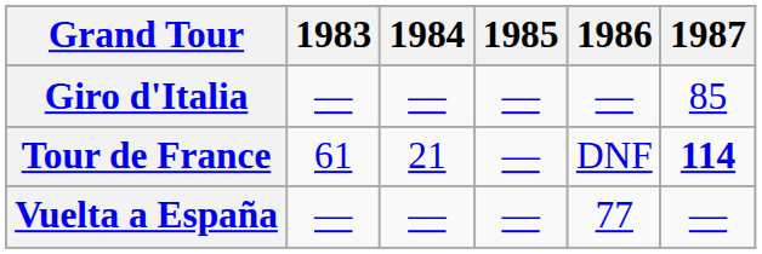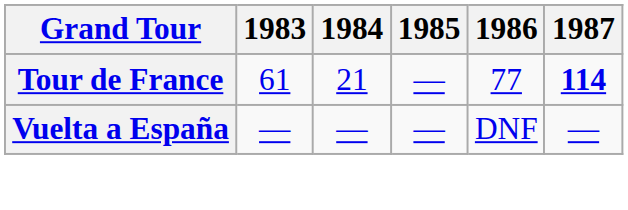 <table class="wikitable plainrowheaders">
 <tr>
 <th scope="col"><a href='#'>Grand Tour</a></th>
 <th scope="col">1983</th>
 <th scope="col">1984</th>
 <th scope="col">1985</th>
 <th scope="col">1986</th>
 <th scope="col">1987</th>
 </tr>
 <tr style="text-align:center;">
-<th scope="row"> <a href='#'>Giro d'Italia</a></th>
-<td><a href='#'>—</a></td>
-<td><a href='#'>—</a></td>
-<td><a href='#'>—</a></td>
-<td><a href='#'>—</a></td>
-<td><a href='#'>85</a></td>
-</tr>
-<tr style="text-align:center;">
 <th scope="row"> <a href='#'>Tour de France</a></th>
 <td><a href='#'>61</a></td>
 <td><a href='#'>21</a></td>
 <td><a href='#'>—</a></td>
-<td><a href='#'>DNF</a></td>
+<td><a href='#'>77</a></td>
 <td><strong><a href='#'>114</a></strong></td>
 </tr>
 <tr style="text-align:center;">
 <th scope="row"> <a href='#'>Vuelta a España</a></th>
 <td><a href='#'>—</a></td>
 <td><a href='#'>—</a></td>
 <td><a href='#'>—</a></td>
-<td><a href='#'>77</a></td>
+<td><a href='#'>DNF</a></td>
 <td><a href='#'>—</a></td>
 </tr>
 </table>
